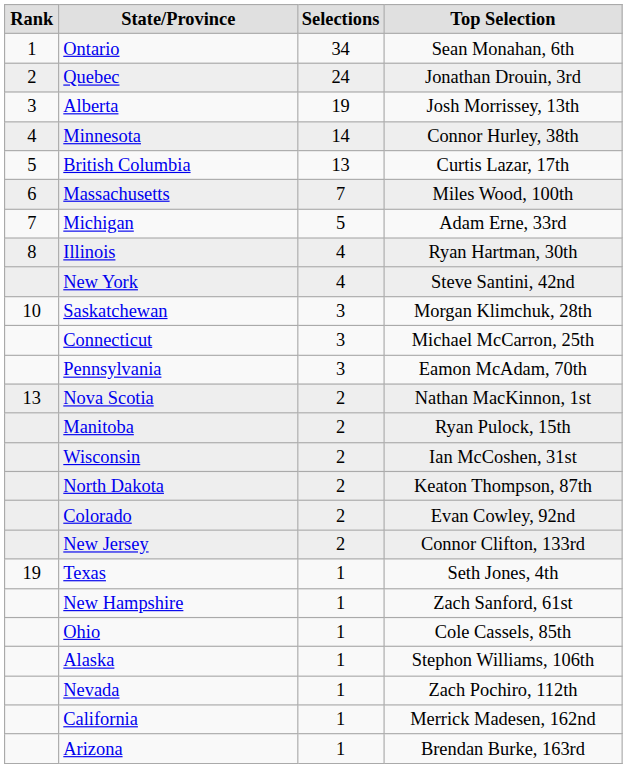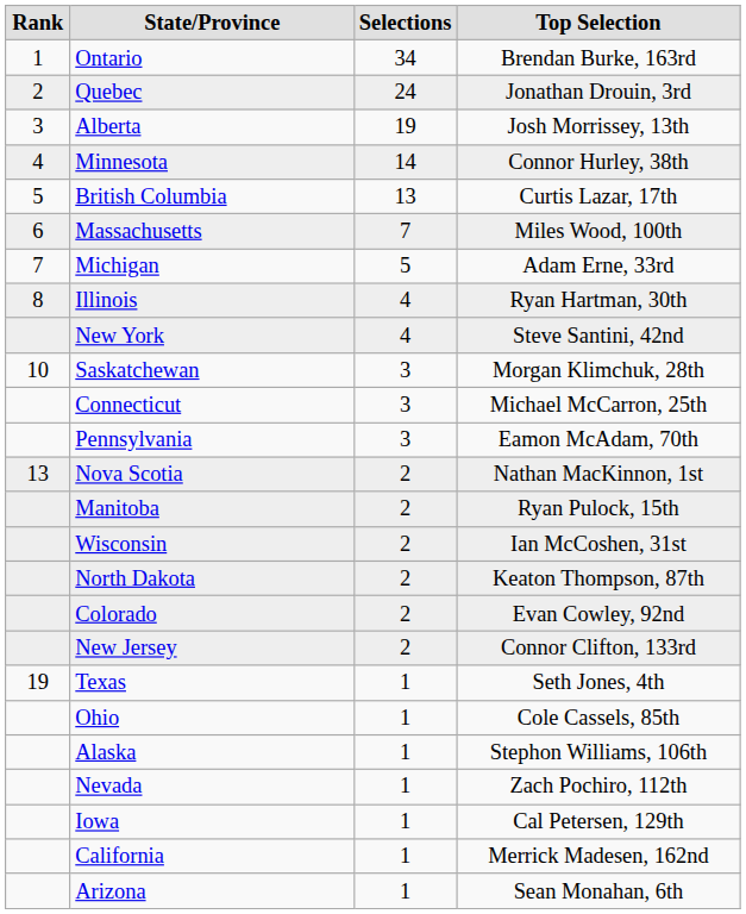 <table class="wikitable" style="text-align: center">
 <tr>
 <th style="background:#e0e0e0; width:2.5em;">Rank</th>
 <th style="background:#e0e0e0; width:12.5em;">State/Province</th>
 <th style="background:#e0e0e0; width:4em;">Selections</th>
 <th style="background:#e0e0e0; width:12.5em;">Top Selection</th>
 </tr>
 <tr>
 <td>1</td>
 <td style="text-align:left;"> <a href='#'>Ontario</a></td>
 <td>34</td>
-<td>Sean Monahan, 6th<br></td>
+<td>Brendan Burke, 163rd</td>
 </tr>
 <tr bgcolor="eeeeee">
 <td>2</td>
 <td style="text-align:left;"> <a href='#'>Quebec</a></td>
 <td>24</td>
 <td>Jonathan Drouin, 3rd<br></td>
 </tr>
 <tr>
 <td>3</td>
 <td style="text-align:left;"> <a href='#'>Alberta</a></td>
 <td>19</td>
 <td>Josh Morrissey, 13th<br></td>
 </tr>
 <tr bgcolor="eeeeee">
 <td>4</td>
 <td style="text-align:left;"> <a href='#'>Minnesota</a></td>
 <td>14</td>
 <td>Connor Hurley, 38th<br></td>
 </tr>
 <tr>
 <td>5</td>
 <td style="text-align:left;"> <a href='#'>British Columbia</a></td>
 <td>13</td>
 <td>Curtis Lazar, 17th<br></td>
 </tr>
 <tr bgcolor="eeeeee">
 <td>6</td>
 <td style="text-align:left;"> <a href='#'>Massachusetts</a></td>
 <td>7</td>
 <td>Miles Wood, 100th<br></td>
 </tr>
 <tr>
 <td>7</td>
 <td style="text-align:left;"> <a href='#'>Michigan</a></td>
 <td>5</td>
 <td>Adam Erne, 33rd<br></td>
 </tr>
 <tr bgcolor="eeeeee">
 <td>8</td>
 <td style="text-align:left;"> <a href='#'>Illinois</a></td>
 <td>4</td>
 <td>Ryan Hartman, 30th<br></td>
 </tr>
 <tr bgcolor="eeeeee">
 <td></td>
 <td style="text-align:left;"> <a href='#'>New York</a></td>
 <td>4</td>
 <td>Steve Santini, 42nd<br></td>
 </tr>
 <tr>
 <td>10</td>
 <td style="text-align:left;"> <a href='#'>Saskatchewan</a></td>
 <td>3</td>
 <td>Morgan Klimchuk, 28th<br></td>
 </tr>
 <tr>
 <td></td>
 <td style="text-align:left;"> <a href='#'>Connecticut</a></td>
 <td>3</td>
 <td>Michael McCarron, 25th<br></td>
 </tr>
 <tr>
 <td></td>
 <td style="text-align:left;"> <a href='#'>Pennsylvania</a></td>
 <td>3</td>
 <td>Eamon McAdam, 70th<br></td>
 </tr>
 <tr bgcolor="eeeeee">
 <td>13</td>
 <td style="text-align:left;"> <a href='#'>Nova Scotia</a></td>
 <td>2</td>
 <td>Nathan MacKinnon, 1st<br></td>
 </tr>
 <tr bgcolor="eeeeee">
 <td></td>
 <td style="text-align:left;"> <a href='#'>Manitoba</a></td>
 <td>2</td>
 <td>Ryan Pulock, 15th<br></td>
 </tr>
 <tr bgcolor="eeeeee">
 <td></td>
 <td style="text-align:left;"> <a href='#'>Wisconsin</a></td>
 <td>2</td>
 <td>Ian McCoshen, 31st<br></td>
 </tr>
 <tr bgcolor="eeeeee">
 <td></td>
 <td style="text-align:left;"> <a href='#'>North Dakota</a></td>
 <td>2</td>
 <td>Keaton Thompson, 87th<br></td>
 </tr>
 <tr bgcolor="eeeeee">
 <td></td>
 <td style="text-align:left;"> <a href='#'>Colorado</a></td>
 <td>2</td>
 <td>Evan Cowley, 92nd<br></td>
 </tr>
 <tr bgcolor="eeeeee">
 <td></td>
 <td style="text-align:left;"> <a href='#'>New Jersey</a></td>
 <td>2</td>
 <td>Connor Clifton, 133rd<br></td>
 </tr>
 <tr>
 <td>19</td>
 <td style="text-align:left;"> <a href='#'>Texas</a></td>
 <td>1</td>
 <td>Seth Jones, 4th</td>
 </tr>
 <tr>
 <td></td>
-<td style="text-align:left;"> <a href='#'>New Hampshire</a></td>
-<td>1</td>
-<td>Zach Sanford, 61st</td>
-</tr>
-<tr>
-<td></td>
 <td style="text-align:left;"> <a href='#'>Ohio</a></td>
 <td>1</td>
 <td>Cole Cassels, 85th</td>
 </tr>
 <tr>
 <td></td>
 <td style="text-align:left;"> <a href='#'>Alaska</a></td>
 <td>1</td>
 <td>Stephon Williams, 106th</td>
 </tr>
 <tr>
 <td></td>
 <td style="text-align:left;"> <a href='#'>Nevada</a></td>
 <td>1</td>
 <td>Zach Pochiro, 112th</td>
 </tr>
 <tr>
 <td></td>
+<td style="text-align:left;"> <a href='#'>Iowa</a></td>
+<td>1</td>
+<td>Cal Petersen, 129th</td>
+</tr>
+<tr>
+<td></td>
 <td style="text-align:left;"> <a href='#'>California</a></td>
 <td>1</td>
 <td>Merrick Madesen, 162nd</td>
 </tr>
 <tr>
 <td></td>
 <td style="text-align:left;"> <a href='#'>Arizona</a></td>
 <td>1</td>
-<td>Brendan Burke, 163rd</td>
+<td>Sean Monahan, 6th<br></td>
 </tr>
 </table>
